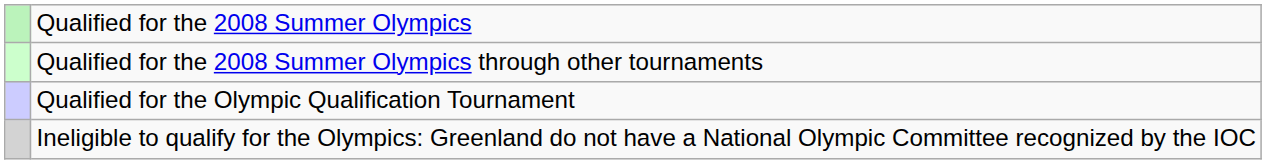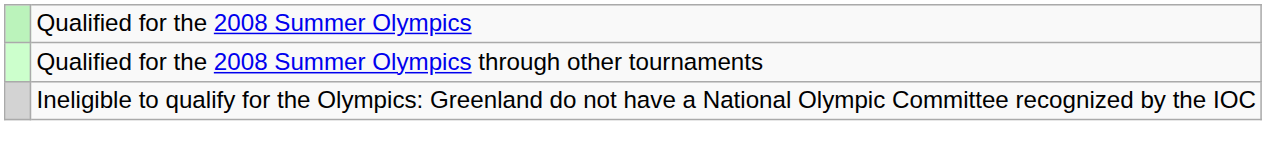 <table class="wikitable" style="text-align: left;">
 <tr>
 <td style="width: 10px; background: #BBF3BB;"></td>
 <td>Qualified for the <a href='#'>2008 Summer Olympics</a></td>
 </tr>
 <tr>
 <td style="width: 10px; background: #CCFFCC;"></td>
 <td>Qualified for the <a href='#'>2008 Summer Olympics</a> through other tournaments</td>
 </tr>
 <tr>
-<td style="width: 10px; background: #CCCCFF;"></td>
-<td>Qualified for the Olympic Qualification Tournament</td>
-</tr>
-<tr>
 <td style="width: 10px; background: lightgrey"></td>
 <td>Ineligible to qualify for the Olympics: Greenland do not have a National Olympic Committee recognized by the IOC</td>
 </tr>
 </table>
